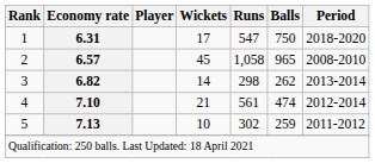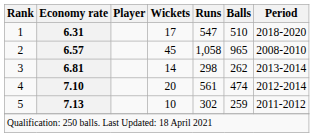 <table class="wikitable">
 <tr>
 <th>Rank</th>
 <th>Economy rate</th>
 <th>Player</th>
 <th>Wickets</th>
 <th>Runs</th>
 <th>Balls</th>
 <th>Period</th>
 </tr>
 <tr>
 <td align=center>1</td>
 <th scope=row style=text-align:center;>6.31</th>
 <td></td>
 <td align=center>17</td>
 <td align=center>547</td>
-<td align=center>750</td>
+<td align=center>510</td>
 <td>2018-2020</td>
 </tr>
 <tr>
 <td align=center>2</td>
 <th scope=row style=text-align:center;>6.57</th>
 <td></td>
 <td align=center>45</td>
 <td align=center>1,058</td>
 <td align=center>965</td>
 <td>2008-2010</td>
 </tr>
 <tr>
 <td align=center>3</td>
-<th scope=row style=text-align:center;>6.82</th>
+<th scope=row style=text-align:center;>6.81</th>
 <td></td>
 <td align=center>14</td>
 <td align=center>298</td>
 <td align=center>262</td>
 <td>2013-2014</td>
 </tr>
 <tr>
 <td align=center>4</td>
 <th scope=row style=text-align:center;>7.10</th>
 <td></td>
-<td align=center>21</td>
+<td align=center>20</td>
 <td align=center>561</td>
 <td align=center>474</td>
 <td>2012-2014</td>
 </tr>
 <tr>
 <td align=center>5</td>
 <th scope=row style=text-align:center;>7.13</th>
 <td></td>
 <td align=center>10</td>
 <td align=center>302</td>
 <td align=center>259</td>
 <td>2011-2012</td>
 </tr>
 <tr>
 </tr>
 <tr class=sortbottom>
 <td colspan=7><small>Qualification: 250 balls. Last Updated: 18 April 2021</small></td>
 </tr>
 </table>
